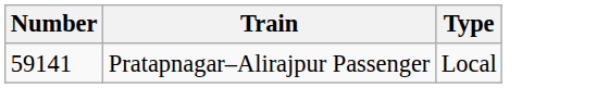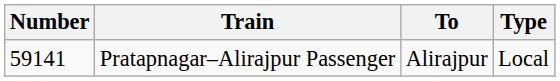 <table class="wikitable sortable">
 <tr>
 <th>Number</th>
 <th>Train</th>
+<th>To</th>
 <th>Type</th>
 </tr>
 <tr>
 <td>59141</td>
 <td>Pratapnagar–Alirajpur Passenger</td>
+<td>Alirajpur</td>
 <td>Local</td>
 </tr>
 </table>
